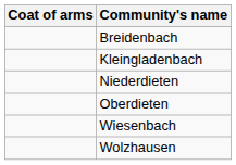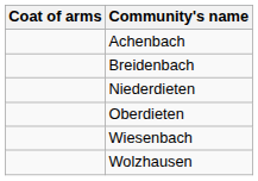 <table class="wikitable" border=1>
 <tr ---- bgcolor="#ACCEED">
 <th>Coat of arms</th>
 <th>Community's name</th>
 </tr>
 <tr>
 <td></td>
-<td>Breidenbach</td>
+<td>Achenbach</td>
 </tr>
 <tr>
 <td></td>
-<td>Kleingladenbach</td>
+<td>Breidenbach</td>
 </tr>
 <tr>
 <td></td>
 <td>Niederdieten</td>
 </tr>
 <tr>
 <td></td>
 <td>Oberdieten</td>
 </tr>
 <tr>
 <td></td>
 <td>Wiesenbach</td>
 </tr>
 <tr>
 <td></td>
 <td>Wolzhausen</td>
 </tr>
 </table>
